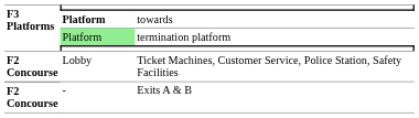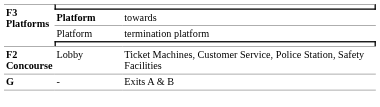 <table border=0 cellspacing=0 cellpadding=3>
 <tr>
 <td style="border-top:solid 1px gray;" rowspan=4 width=50 valign=top><strong>F3<br>Platforms</strong></td>
 <td style="border-right:solid 2px black;border-left:solid 2px black;border-bottom:solid 2px black;border-top:solid 1px gray;text-align:center;" colspan=2></td>
 </tr>
 <tr>
 <td style="border-bottom:solid 1px gray;" width=100><strong>Platform </strong></td>
 <td style="border-bottom:solid 1px gray;" width=390>  towards  </td>
 </tr>
 <tr>
-<td style="background: lightgreen;">Platform </td>
+<td>Platform </td>
 <td> termination platform </td>
 </tr>
 <tr>
 <td style="border-top:solid 2px black;border-right:solid 2px black;border-left:solid 2px black;text-align:center;" colspan=2></td>
 </tr>
 <tr>
 <td style="border-bottom:solid 1px gray; border-top:solid 1px gray;" valign=top><strong>F2<br>Concourse</strong></td>
 <td style="border-bottom:solid 1px gray; border-top:solid 1px gray;" valign=top>Lobby</td>
 <td style="border-bottom:solid 1px gray; border-top:solid 1px gray;" valign=top>Ticket Machines, Customer Service, Police Station, Safety Facilities</td>
 </tr>
 <tr>
-<td style="border-bottom:solid 1px gray; border-top:solid 1px gray;" valign=top><strong>F2<br>Concourse</strong></td>
+<td style="border-bottom:solid 1px gray;" valign=top><strong>G</strong></td>
 <td style="border-bottom:solid 1px gray;" valign=top>-</td>
 <td style="border-bottom:solid 1px gray;" valign=top>Exits A & B</td>
 </tr>
 </table>
